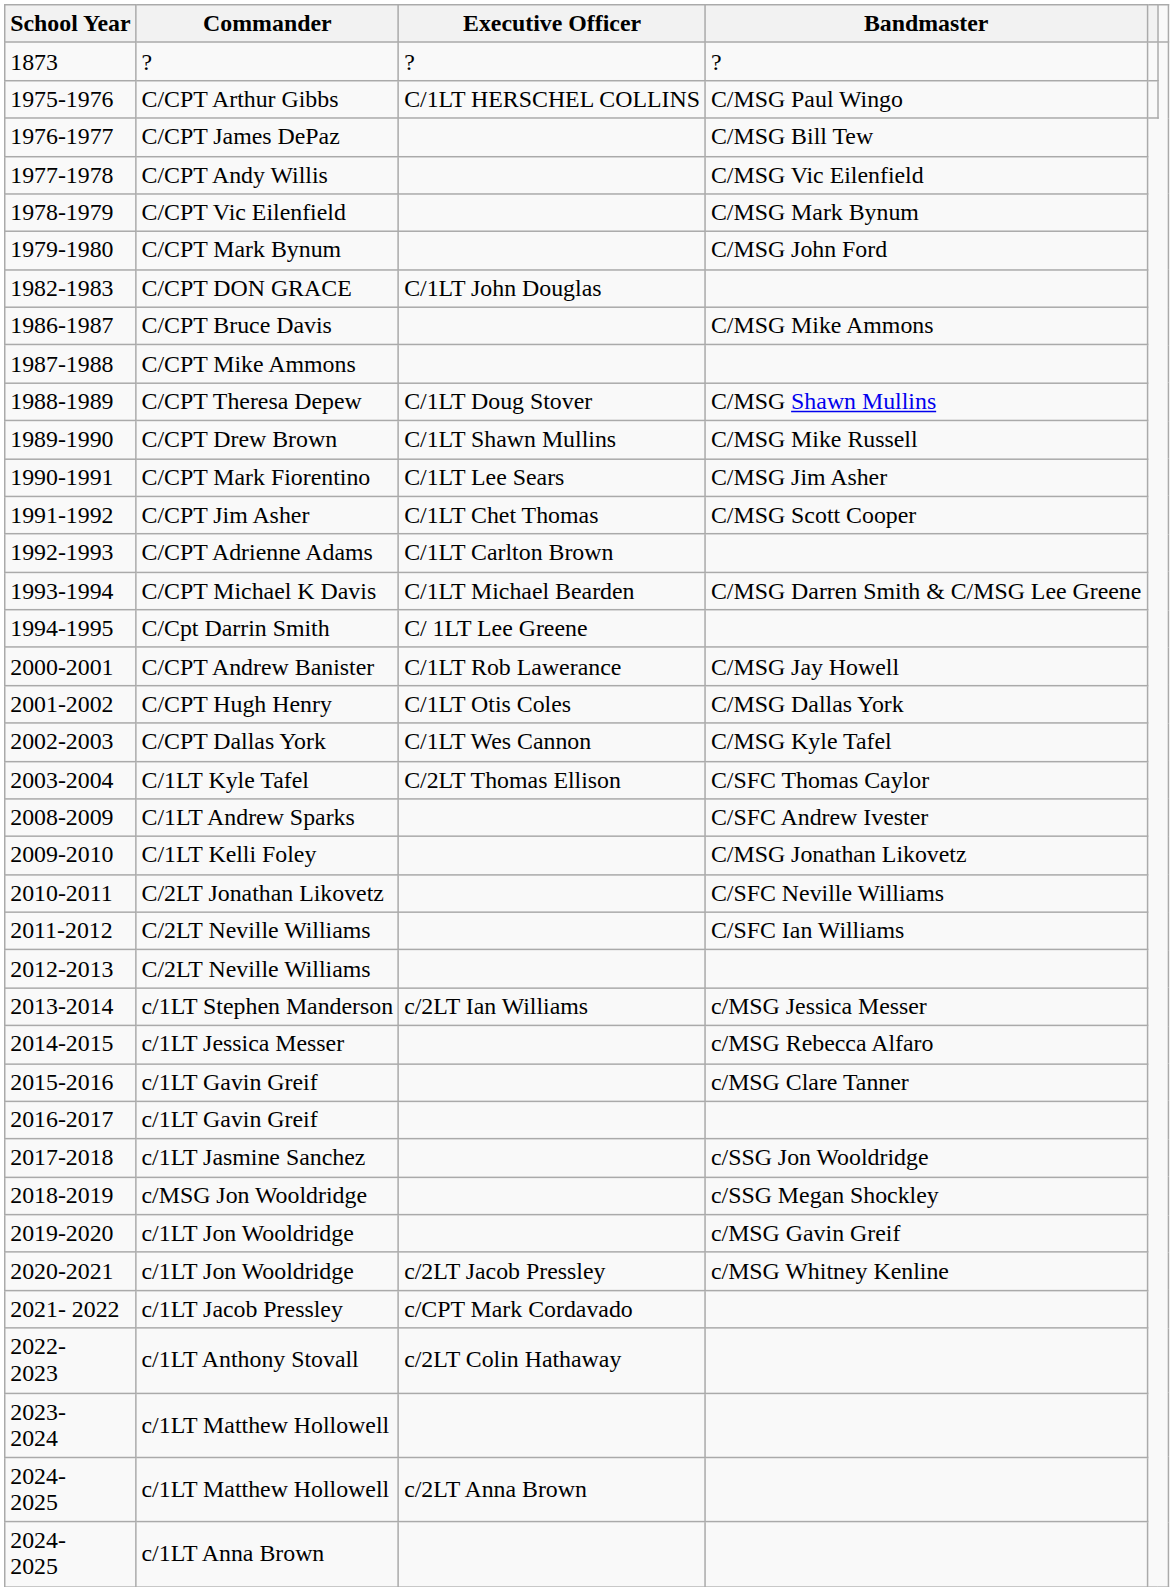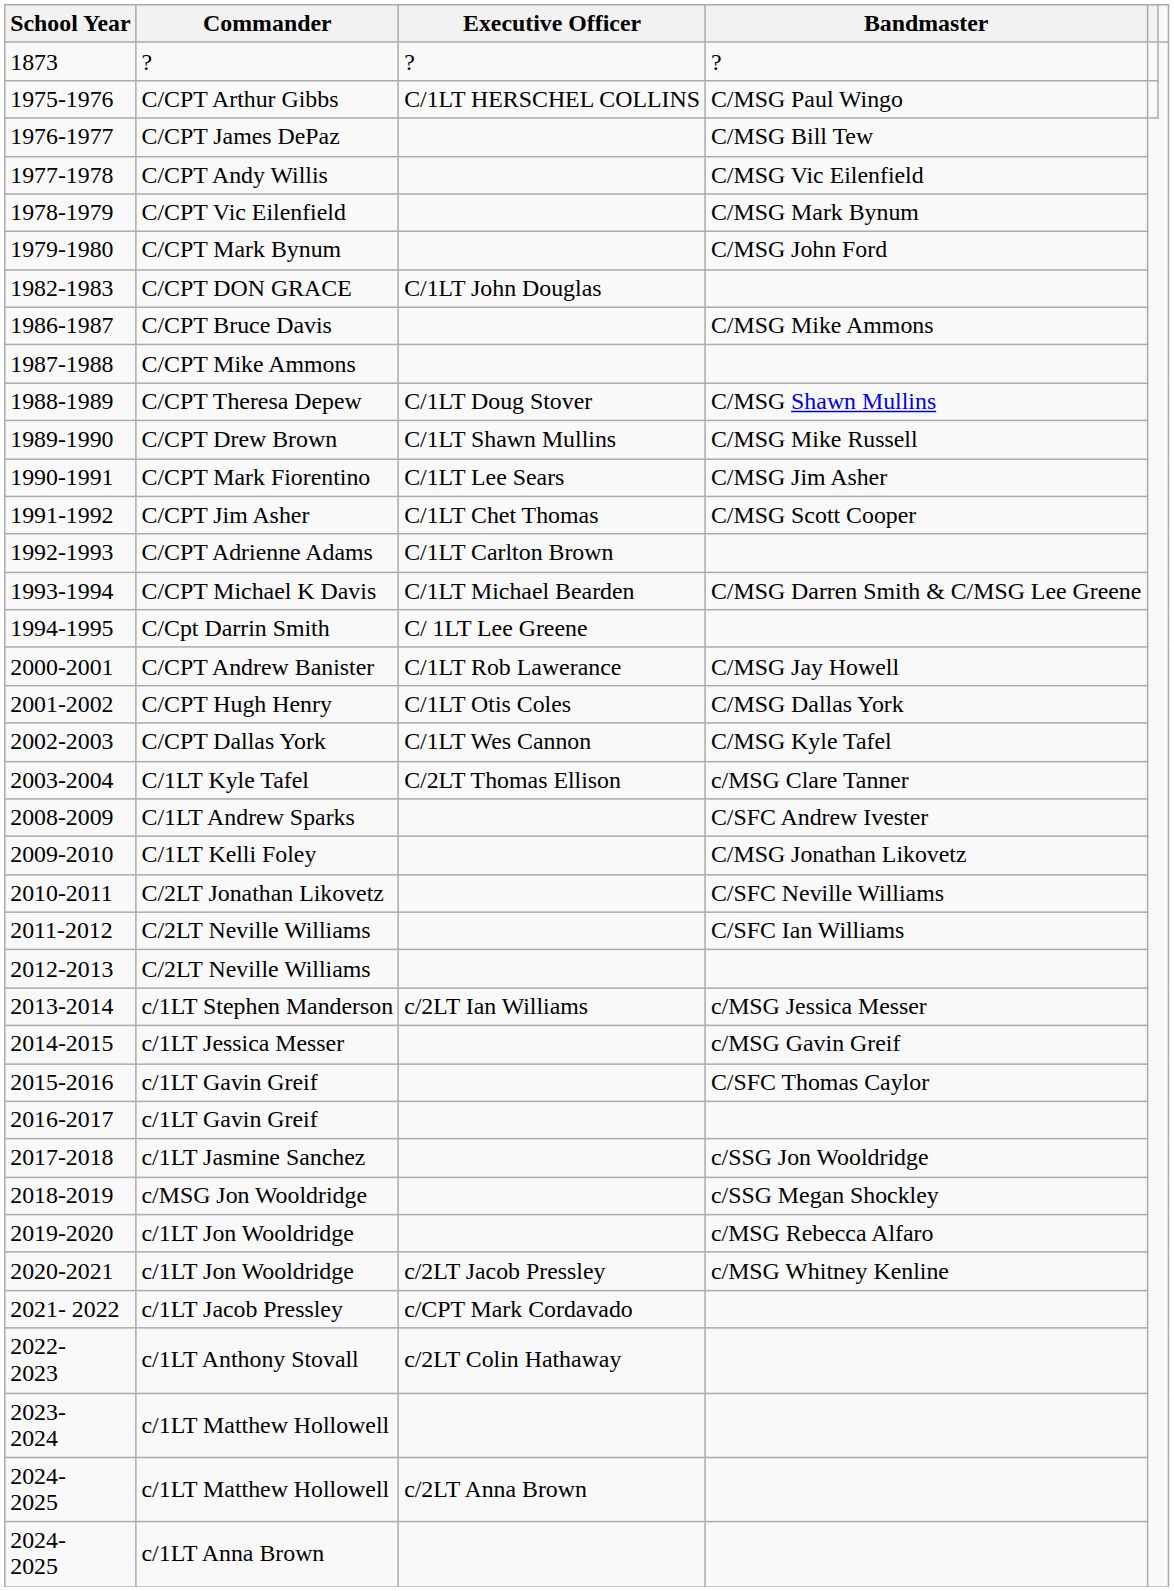 <table class="wikitable">
 <tr>
 <th>School Year</th>
 <th>Commander</th>
 <th>Executive Officer</th>
 <th>Bandmaster</th>
 <th></th>
 <td></td>
 </tr>
 <tr>
 <td>1873</td>
 <td>?</td>
 <td>?</td>
 <td>?</td>
 <td></td>
 </tr>
 <tr>
 <td>1975-1976</td>
 <td>C/CPT Arthur Gibbs</td>
 <td>C/1LT HERSCHEL COLLINS</td>
 <td>C/MSG Paul Wingo</td>
 <td></td>
 </tr>
 <tr>
 <td>1976-1977</td>
 <td>C/CPT James DePaz</td>
 <td></td>
 <td>C/MSG Bill Tew</td>
 </tr>
 <tr>
 <td>1977-1978</td>
 <td>C/CPT Andy Willis</td>
 <td></td>
 <td>C/MSG Vic Eilenfield</td>
 </tr>
 <tr>
 <td>1978-1979</td>
 <td>C/CPT Vic Eilenfield</td>
 <td></td>
 <td>C/MSG Mark Bynum</td>
 </tr>
 <tr>
 <td>1979-1980</td>
 <td>C/CPT Mark Bynum</td>
 <td></td>
 <td>C/MSG John Ford</td>
 </tr>
 <tr>
 <td>1982-1983</td>
 <td>C/CPT DON GRACE</td>
 <td>C/1LT John Douglas</td>
 <td></td>
 </tr>
 <tr>
 <td>1986-1987</td>
 <td>C/CPT Bruce Davis</td>
 <td></td>
 <td>C/MSG Mike Ammons</td>
 </tr>
 <tr>
 <td>1987-1988</td>
 <td>C/CPT Mike Ammons</td>
 <td></td>
 <td></td>
 </tr>
 <tr>
 <td>1988-1989</td>
 <td>C/CPT Theresa Depew</td>
 <td>C/1LT Doug Stover</td>
 <td>C/MSG <a href='#'>Shawn Mullins</a></td>
 </tr>
 <tr>
 <td>1989-1990</td>
 <td>C/CPT Drew Brown</td>
 <td>C/1LT Shawn Mullins</td>
 <td>C/MSG Mike Russell</td>
 </tr>
 <tr>
 <td>1990-1991</td>
 <td>C/CPT Mark Fiorentino</td>
 <td>C/1LT Lee Sears</td>
 <td>C/MSG Jim Asher</td>
 </tr>
 <tr>
 <td>1991-1992</td>
 <td>C/CPT Jim Asher</td>
 <td>C/1LT Chet Thomas</td>
 <td>C/MSG Scott Cooper</td>
 </tr>
 <tr>
 <td>1992-1993</td>
 <td>C/CPT Adrienne Adams</td>
 <td>C/1LT Carlton Brown</td>
 <td></td>
 </tr>
 <tr>
 <td>1993-1994</td>
 <td>C/CPT Michael K Davis</td>
 <td>C/1LT Michael Bearden</td>
 <td>C/MSG Darren Smith & C/MSG Lee Greene</td>
 </tr>
 <tr>
 <td>1994-1995</td>
 <td>C/Cpt Darrin Smith</td>
 <td>C/ 1LT Lee Greene</td>
 <td></td>
 </tr>
 <tr>
 <td>2000-2001</td>
 <td>C/CPT Andrew Banister</td>
 <td>C/1LT Rob Lawerance</td>
 <td>C/MSG Jay Howell</td>
 </tr>
 <tr>
 <td>2001-2002</td>
 <td>C/CPT Hugh Henry</td>
 <td>C/1LT Otis Coles</td>
 <td>C/MSG Dallas York</td>
 </tr>
 <tr>
 <td>2002-2003</td>
 <td>C/CPT Dallas York</td>
 <td>C/1LT Wes Cannon</td>
 <td>C/MSG Kyle Tafel</td>
 </tr>
 <tr>
 <td>2003-2004</td>
 <td>C/1LT Kyle Tafel</td>
 <td>C/2LT Thomas Ellison</td>
-<td>C/SFC Thomas Caylor</td>
+<td>c/MSG Clare Tanner</td>
 </tr>
 <tr 2007-2008 || C/1LT Andrew McKenzie || || C/SFC Andrew Sparks>
 <td>2008-2009</td>
 <td>C/1LT Andrew Sparks</td>
 <td></td>
 <td>C/SFC Andrew Ivester</td>
 </tr>
 <tr>
 <td>2009-2010</td>
 <td>C/1LT Kelli Foley</td>
 <td></td>
 <td>C/MSG Jonathan Likovetz</td>
 </tr>
 <tr>
 <td>2010-2011</td>
 <td>C/2LT Jonathan Likovetz</td>
 <td></td>
 <td>C/SFC Neville Williams</td>
 </tr>
 <tr>
 <td>2011-2012</td>
 <td>C/2LT Neville Williams</td>
 <td></td>
 <td>C/SFC Ian Williams</td>
 </tr>
 <tr>
 <td>2012-2013</td>
 <td>C/2LT Neville Williams</td>
 <td></td>
 <td></td>
 </tr>
 <tr>
 <td>2013-2014</td>
 <td>c/1LT Stephen Manderson</td>
 <td>c/2LT Ian Williams</td>
 <td>c/MSG Jessica Messer</td>
 </tr>
 <tr>
 <td>2014-2015</td>
 <td>c/1LT Jessica Messer</td>
 <td></td>
-<td>c/MSG Rebecca Alfaro</td>
+<td>c/MSG Gavin Greif</td>
 </tr>
 <tr>
 <td>2015-2016</td>
 <td>c/1LT Gavin Greif</td>
 <td></td>
-<td>c/MSG Clare Tanner</td>
+<td>C/SFC Thomas Caylor</td>
 </tr>
 <tr>
 <td>2016-2017</td>
 <td>c/1LT Gavin Greif</td>
 <td></td>
 <td></td>
 </tr>
 <tr>
 <td>2017-2018</td>
 <td>c/1LT Jasmine Sanchez</td>
 <td></td>
 <td>c/SSG Jon Wooldridge</td>
 </tr>
 <tr>
 <td>2018-2019</td>
 <td>c/MSG Jon Wooldridge</td>
 <td></td>
 <td>c/SSG Megan Shockley</td>
 </tr>
 <tr>
 <td>2019-2020</td>
 <td>c/1LT Jon Wooldridge</td>
 <td></td>
-<td>c/MSG Gavin Greif</td>
+<td>c/MSG Rebecca Alfaro</td>
 </tr>
 <tr>
 <td>2020-2021</td>
 <td>c/1LT Jon Wooldridge</td>
 <td>c/2LT Jacob Pressley</td>
 <td>c/MSG Whitney Kenline</td>
 </tr>
 <tr>
 <td>2021- 2022</td>
 <td>c/1LT Jacob Pressley</td>
 <td>c/CPT Mark Cordavado</td>
 <td></td>
 </tr>
 <tr>
 <td>2022-<br>2023</td>
 <td>c/1LT Anthony Stovall</td>
 <td>c/2LT Colin Hathaway</td>
 <td></td>
 </tr>
 <tr>
 <td>2023-<br>2024</td>
 <td>c/1LT Matthew Hollowell</td>
 <td></td>
 <td></td>
 </tr>
 <tr>
 <td>2024-<br>2025</td>
 <td>c/1LT Matthew Hollowell</td>
 <td>c/2LT Anna Brown</td>
 <td></td>
 </tr>
 <tr>
 <td>2024-<br>2025</td>
 <td>c/1LT Anna Brown</td>
 <td></td>
 <td></td>
 </tr>
 </table>
